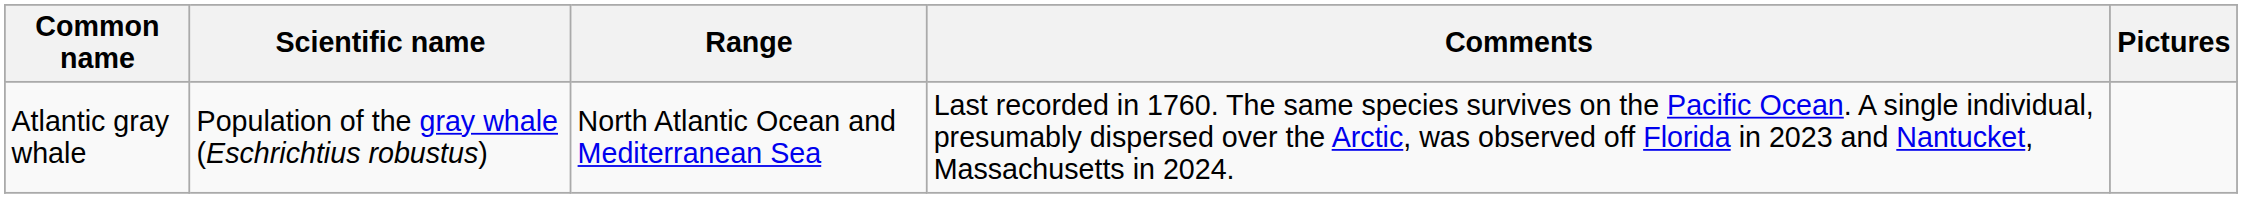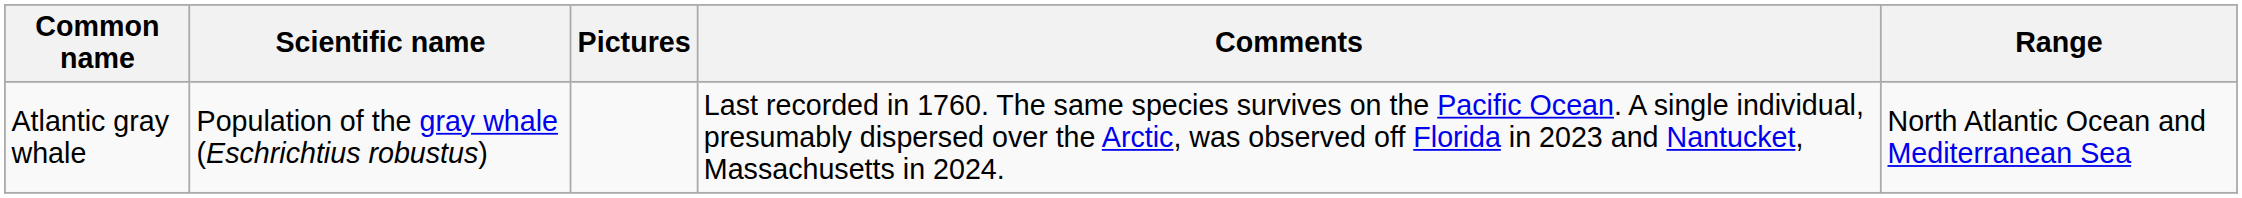 <table class="wikitable">
 <tr>
 <th>Common name</th>
 <th>Scientific name</th>
+<th class="unsortable">Pictures</th>
+<th class="unsortable">Comments</th>
 <th>Range</th>
-<th class="unsortable">Comments</th>
-<th class="unsortable">Pictures</th>
 </tr>
 <tr>
 <td>Atlantic gray whale</td>
 <td>Population of the <a href='#'>gray whale</a> (<em>Eschrichtius robustus</em>)</td>
+<td></td>
+<td>Last recorded in 1760. The same species survives on the <a href='#'>Pacific Ocean</a>. A single individual, presumably dispersed over the <a href='#'>Arctic</a>, was observed off <a href='#'>Florida</a> in 2023 and <a href='#'>Nantucket</a>, Massachusetts in 2024.</td>
 <td>North Atlantic Ocean and <a href='#'>Mediterranean Sea</a></td>
-<td>Last recorded in 1760. The same species survives on the <a href='#'>Pacific Ocean</a>. A single individual, presumably dispersed over the <a href='#'>Arctic</a>, was observed off <a href='#'>Florida</a> in 2023 and <a href='#'>Nantucket</a>, Massachusetts in 2024.</td>
-<td></td>
 </tr>
 </table>
